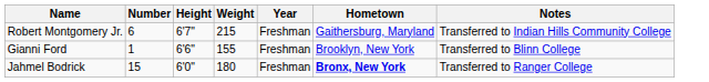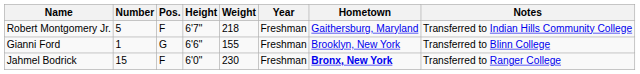 <table class="wikitable sortable" border="1">
 <tr>
 <th>Name</th>
 <th>Number</th>
+<th>Pos.</th>
 <th>Height</th>
 <th>Weight</th>
 <th>Year</th>
 <th>Hometown</th>
 <th class="unsortable">Notes</th>
 </tr>
 <tr>
 <td>Robert Montgomery Jr.</td>
-<td>6</td>
+<td>5</td>
+<td>F</td>
 <td>6'7"</td>
-<td>215</td>
+<td>218</td>
 <td>Freshman</td>
 <td><a href='#'>Gaithersburg, Maryland</a></td>
 <td>Transferred to <a href='#'>Indian Hills Community College</a></td>
 </tr>
 <tr>
 <td>Gianni Ford</td>
 <td>1</td>
+<td>G</td>
 <td>6'6"</td>
 <td>155</td>
 <td>Freshman</td>
 <td><a href='#'>Brooklyn, New York</a></td>
 <td>Transferred to <a href='#'>Blinn College</a></td>
 </tr>
 <tr>
 <td>Jahmel Bodrick</td>
 <td>15</td>
+<td>F</td>
 <td>6'0"</td>
-<td>180</td>
+<td>230</td>
 <td>Freshman</td>
 <td><strong><a href='#'>Bronx, New York</a></strong></td>
 <td>Transferred to <a href='#'>Ranger College</a></td>
 </tr>
 </table>
